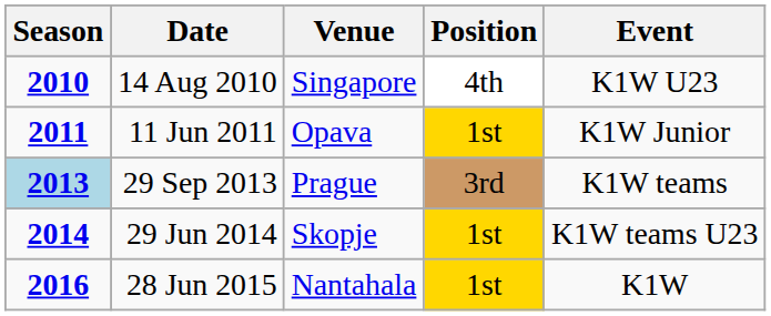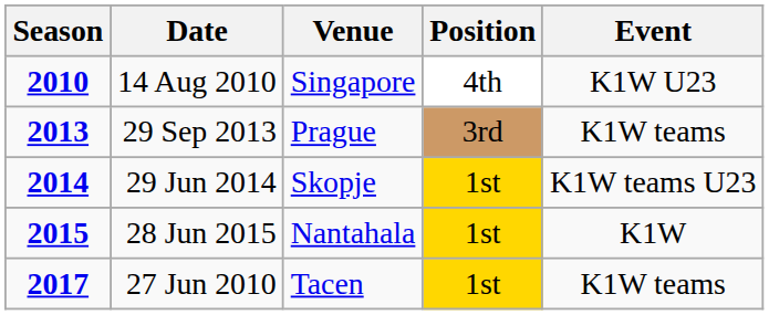 <table class="wikitable" style="text-align:center; font-size:95%;">
 <tr>
 <th>Season</th>
 <th>Date</th>
 <th>Venue</th>
 <th>Position</th>
 <th>Event</th>
 </tr>
 <tr>
 <td><strong><a href='#'>2010</a></strong></td>
 <td align=right>14 Aug 2010</td>
 <td align=left><a href='#'>Singapore</a></td>
 <td bgcolor=white>4th</td>
 <td>K1W U23</td>
 </tr>
 <tr>
-<td><strong><a href='#'>2011</a></strong></td>
-<td align=right>11 Jun 2011</td>
-<td align=left><a href='#'>Opava</a></td>
-<td bgcolor=gold>1st</td>
-<td>K1W Junior</td>
-</tr>
-<tr>
-<td style="background: lightblue;"><strong><a href='#'>2013</a></strong></td>
+<td><strong><a href='#'>2013</a></strong></td>
 <td align=right>29 Sep 2013</td>
 <td align=left><a href='#'>Prague</a></td>
 <td bgcolor=cc9966>3rd</td>
 <td>K1W teams</td>
 </tr>
 <tr>
 <td><strong><a href='#'>2014</a></strong></td>
 <td align=right>29 Jun 2014</td>
 <td align=left><a href='#'>Skopje</a></td>
 <td bgcolor=gold>1st</td>
 <td>K1W teams U23</td>
 </tr>
 <tr>
-<td><strong><a href='#'>2016</a></strong></td>
+<td><strong><a href='#'>2015</a></strong></td>
 <td align=right>28 Jun 2015</td>
 <td align=left><a href='#'>Nantahala</a></td>
 <td bgcolor=gold>1st</td>
 <td>K1W</td>
 </tr>
+<tr>
+<td><strong><a href='#'>2017</a></strong></td>
+<td align=right>27 Jun 2010</td>
+<td align=left><a href='#'>Tacen</a></td>
+<td bgcolor=gold>1st</td>
+<td>K1W teams</td>
+</tr>
 </table>
